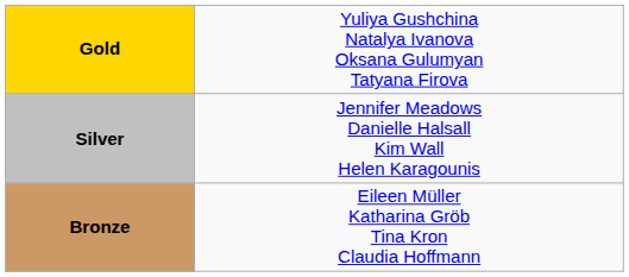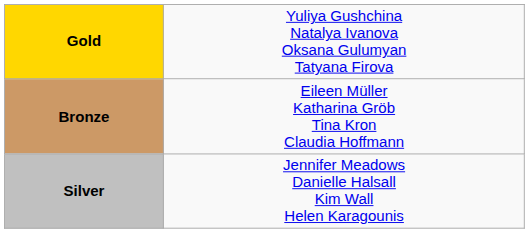 <table class="wikitable" style="text-align:center; " width="35%">
 <tr>
 <td bgcolor="gold"><strong>Gold</strong></td>
 <td><a href='#'>Yuliya Gushchina</a><br><a href='#'>Natalya Ivanova</a><br><a href='#'>Oksana Gulumyan</a><br><a href='#'>Tatyana Firova</a><br>  <small><em></em></small></td>
 </tr>
 <tr>
+<td bgcolor="CC9966"><strong>Bronze</strong></td>
+<td><a href='#'>Eileen Müller</a><br><a href='#'>Katharina Gröb</a><br><a href='#'>Tina Kron</a><br><a href='#'>Claudia Hoffmann</a><br>  <small><em></em></small></td>
+</tr>
+<tr>
 <td bgcolor="silver"><strong>Silver</strong></td>
 <td><a href='#'>Jennifer Meadows</a><br><a href='#'>Danielle Halsall</a><br><a href='#'>Kim Wall</a><br><a href='#'>Helen Karagounis</a><br>  <small><em></em></small></td>
 </tr>
-<tr>
-<td bgcolor="CC9966"><strong>Bronze</strong></td>
-<td><a href='#'>Eileen Müller</a><br><a href='#'>Katharina Gröb</a><br><a href='#'>Tina Kron</a><br><a href='#'>Claudia Hoffmann</a><br>  <small><em></em></small></td>
-</tr>
 </table>
